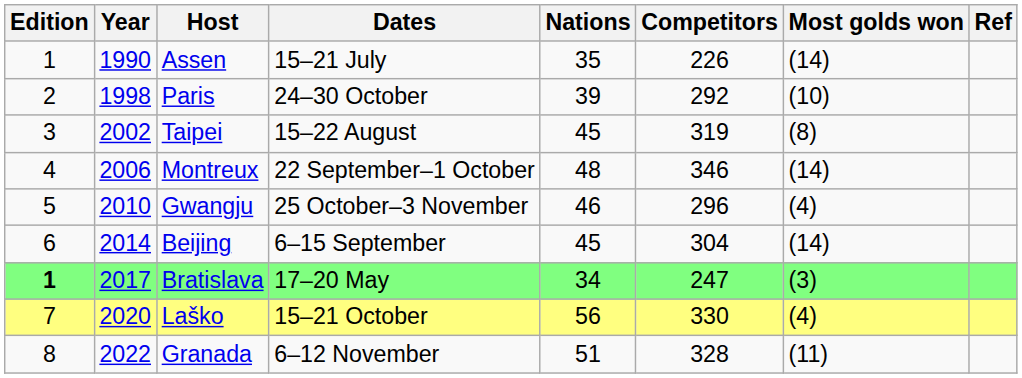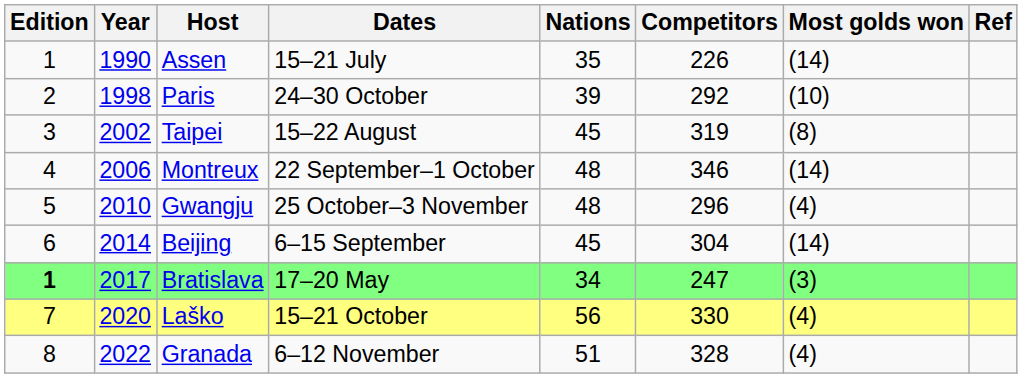 <table class="wikitable">
 <tr>
 <th>Edition</th>
 <th>Year</th>
 <th>Host</th>
 <th>Dates</th>
 <th>Nations</th>
 <th>Competitors</th>
 <th>Most golds won</th>
 <th>Ref</th>
 </tr>
 <tr>
 <td align=center>1</td>
 <td><a href='#'>1990</a></td>
 <td> <a href='#'>Assen</a></td>
 <td>15–21 July</td>
 <td align=center>35</td>
 <td align=center>226</td>
 <td> (14)</td>
 <td></td>
 </tr>
 <tr>
 <td align=center>2</td>
 <td><a href='#'>1998</a></td>
 <td> <a href='#'>Paris</a></td>
 <td>24–30 October</td>
 <td align=center>39</td>
 <td align=center>292</td>
 <td> (10)</td>
 <td></td>
 </tr>
 <tr>
 <td align=center>3</td>
 <td><a href='#'>2002</a></td>
 <td>  <a href='#'>Taipei</a></td>
 <td>15–22 August</td>
 <td align=center>45</td>
 <td align=center>319</td>
 <td> (8)</td>
 <td></td>
 </tr>
 <tr>
 <td align=center>4</td>
 <td><a href='#'>2006</a></td>
 <td> <a href='#'>Montreux</a></td>
 <td>22 September–1 October</td>
 <td align=center>48</td>
 <td align=center>346</td>
 <td> (14)</td>
 <td></td>
 </tr>
 <tr>
 <td align=center>5</td>
 <td><a href='#'>2010</a></td>
 <td> <a href='#'>Gwangju</a></td>
 <td>25 October–3 November</td>
-<td align=center>46</td>
+<td align=center>48</td>
 <td align=center>296</td>
 <td> (4)</td>
 <td></td>
 </tr>
 <tr>
 <td align=center>6</td>
 <td><a href='#'>2014</a></td>
 <td> <a href='#'>Beijing</a></td>
 <td>6–15 September</td>
 <td align=center>45</td>
 <td align=center>304</td>
 <td> (14)</td>
 <td></td>
 </tr>
 <tr style="background:#80FF80">
 <td align=center><strong>1</strong></td>
 <td><a href='#'>2017</a></td>
 <td> <a href='#'>Bratislava</a></td>
 <td>17–20 May</td>
 <td align=center>34</td>
 <td align=center>247</td>
 <td> (3)</td>
 <td></td>
 </tr>
 <tr style="background:#FFFF80">
 <td align=center>7</td>
 <td><a href='#'>2020</a></td>
 <td> <a href='#'>Laško</a></td>
 <td>15–21 October</td>
 <td align=center>56</td>
 <td align=center>330</td>
 <td> (4)</td>
 <td></td>
 </tr>
 <tr>
 <td align=center>8</td>
 <td><a href='#'>2022</a></td>
 <td> <a href='#'>Granada</a></td>
 <td>6–12 November</td>
 <td align=center>51</td>
 <td align=center>328</td>
-<td> (11)</td>
+<td> (4)</td>
 <td></td>
 </tr>
 </table>
